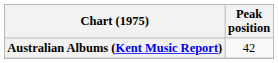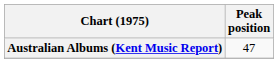 <table class="wikitable sortable plainrowheaders" style="text-align:center">
 <tr>
 <th scope="col">Chart (1975)</th>
 <th scope="col">Peak<br>position</th>
 </tr>
 <tr>
 <th scope="row">Australian Albums (<a href='#'>Kent Music Report</a>)</th>
-<td>42</td>
+<td>47</td>
 </tr>
 <tr>
 </tr>
 <tr>
 </tr>
 <tr>
 </tr>
 <tr>
 </tr>
 </table>
